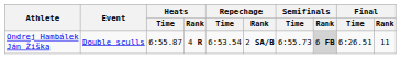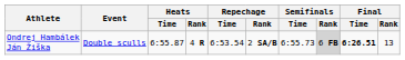 <table class="wikitable" style="font-size:90%">
 <tr>
 <th rowspan="2">Athlete</th>
 <th rowspan="2">Event</th>
 <th colspan="2">Heats</th>
 <th colspan="2">Repechage</th>
 <th colspan="2">Semifinals</th>
 <th colspan="2">Final</th>
 </tr>
 <tr style="font-size:95%">
 <th>Time</th>
 <th>Rank</th>
 <th>Time</th>
 <th>Rank</th>
 <th>Time</th>
 <th>Rank</th>
 <th>Time</th>
 <th>Rank</th>
 </tr>
 <tr align=center>
 <td align=left><a href='#'>Ondrej Hambálek</a><br><a href='#'>Ján Žiška</a></td>
 <td align=left><a href='#'>Double sculls</a></td>
 <td>6:55.87</td>
 <td>4 <strong>R</strong></td>
 <td>6:53.54</td>
 <td>2 <strong>SA/B</strong></td>
 <td>6:55.73</td>
 <td style="background: lightgrey;">6 <strong>FB</strong></td>
-<td>6:26.51</td>
-<td>11</td>
+<td><strong>6:26.51</strong></td>
+<td>13</td>
 </tr>
 </table>
